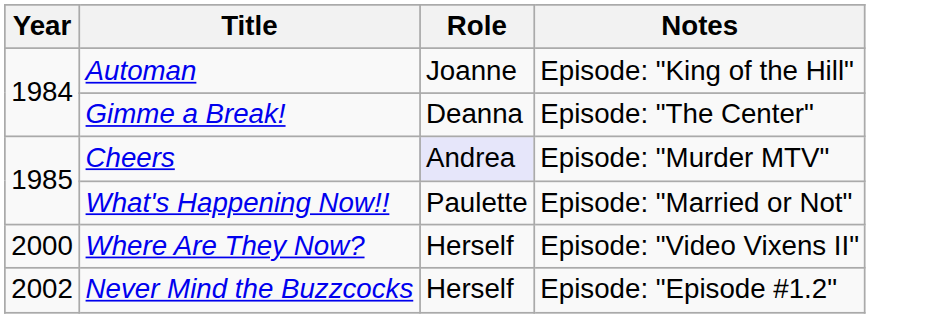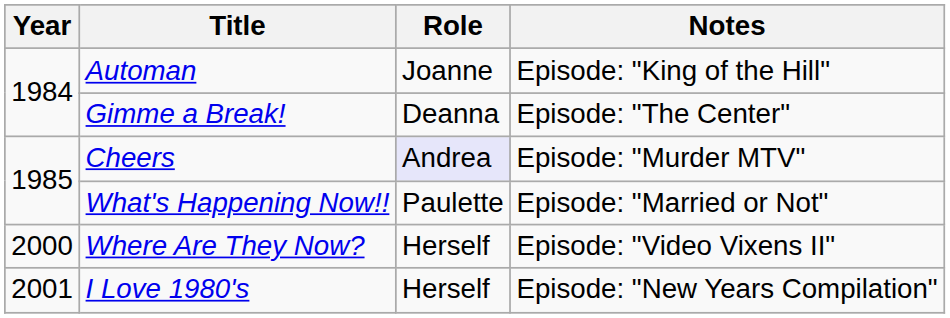 <table class="wikitable sortable">
 <tr>
 <th>Year</th>
 <th>Title</th>
 <th>Role</th>
 <th>Notes</th>
 </tr>
 <tr>
 <td rowspan="2">1984</td>
 <td><em><a href='#'>Automan</a></em></td>
 <td>Joanne</td>
 <td>Episode: "King of the Hill"</td>
 </tr>
 <tr>
 <td><em><a href='#'>Gimme a Break!</a></em></td>
 <td>Deanna</td>
 <td>Episode: "The Center"</td>
 </tr>
 <tr>
 <td rowspan="2">1985</td>
 <td><em><a href='#'>Cheers</a></em></td>
 <td style="background: lavender;">Andrea</td>
 <td>Episode: "Murder MTV"</td>
 </tr>
 <tr>
 <td><em><a href='#'>What's Happening Now!!</a></em></td>
 <td>Paulette</td>
 <td>Episode: "Married or Not"</td>
 </tr>
 <tr>
 <td>2000</td>
 <td><em><a href='#'>Where Are They Now?</a></em></td>
 <td>Herself</td>
 <td>Episode: "Video Vixens II"</td>
 </tr>
 <tr>
-<td>2002</td>
-<td><em><a href='#'>Never Mind the Buzzcocks</a></em></td>
+<td>2001</td>
+<td><em><a href='#'>I Love 1980's</a></em></td>
 <td>Herself</td>
-<td>Episode: "Episode #1.2"</td>
+<td>Episode: "New Years Compilation"</td>
 </tr>
 </table>
